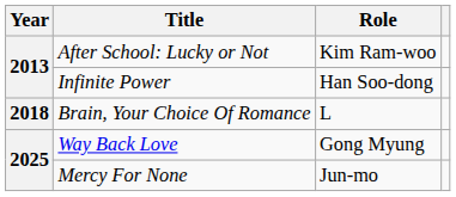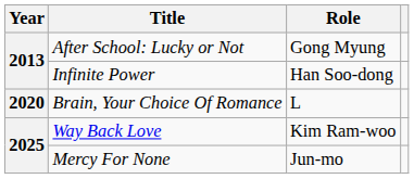 <table class="wikitable plainrowheaders sortable">
 <tr>
 <th scope="col">Year</th>
 <th scope="col">Title</th>
 <th scope="col">Role</th>
 <th scope="col" class="unsortable"></th>
 </tr>
 <tr>
 <th scope="row" rowspan="2">2013</th>
 <td><em>After School: Lucky or Not</em></td>
-<td>Kim Ram-woo</td>
+<td>Gong Myung</td>
 <td style="text-align:center"></td>
 </tr>
 <tr>
 <td><em>Infinite Power</em></td>
 <td>Han Soo-dong</td>
 <td style="text-align:center"></td>
 </tr>
 <tr>
-<th scope="row">2018</th>
+<th scope="row">2020</th>
 <td><em>Brain, Your Choice Of Romance</em></td>
 <td>L</td>
 <td style="text-align:center"></td>
 </tr>
 <tr>
 <th scope="row" rowspan="2">2025</th>
 <td><em><a href='#'>Way Back Love</a></em></td>
-<td>Gong Myung</td>
+<td>Kim Ram-woo</td>
 <td style="text-align:center"></td>
 </tr>
 <tr>
 <td><em>Mercy For None</em></td>
 <td>Jun-mo</td>
 <td style="text-align:center"></td>
 </tr>
 </table>
